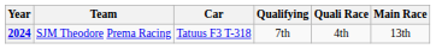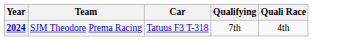 <table class="wikitable" style="text-align:center; font-size:90%;">
 <tr>
 <th>Year</th>
 <th>Team</th>
 <th>Car</th>
 <th>Qualifying</th>
 <th>Quali Race</th>
-<th>Main Race</th>
 </tr>
 <tr>
 <th><a href='#'>2024</a></th>
 <td style="text-align:left;"> <a href='#'>SJM Theodore</a> <a href='#'>Prema Racing</a></td>
 <td style="text-align:left;"><a href='#'>Tatuus F3 T-318</a></td>
 <td>7th</td>
 <td>4th</td>
-<td>13th</td>
 </tr>
 </table>
